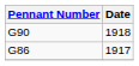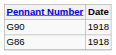 <table class="wikitable" style="text-align:left">
 <tr>
 <th><a href='#'>Pennant Number</a></th>
 <th>Date</th>
 </tr>
 <tr>
 <td>G90</td>
 <td>1918</td>
 </tr>
 <tr>
 <td>G86</td>
-<td>1917</td>
+<td>1918</td>
 </tr>
 <tr>
 </tr>
 </table>
